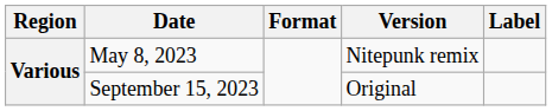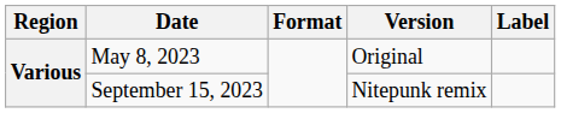 <table class="wikitable plainrowheaders">
 <tr>
 <th scope="col">Region</th>
 <th scope="col">Date</th>
 <th scope="col">Format</th>
 <th scope="col">Version</th>
 <th scope="col">Label</th>
 </tr>
 <tr>
 <th scope="row" rowspan="2">Various </th>
 <td>May 8, 2023</td>
 <td rowspan="2"></td>
-<td>Nitepunk remix</td>
+<td>Original</td>
 <td></td>
 </tr>
 <tr>
 <td>September 15, 2023</td>
-<td>Original</td>
+<td>Nitepunk remix</td>
 <td></td>
 </tr>
 </table>
